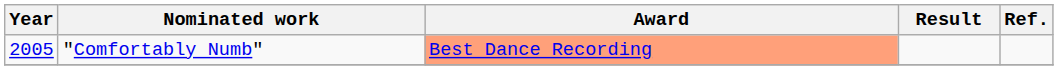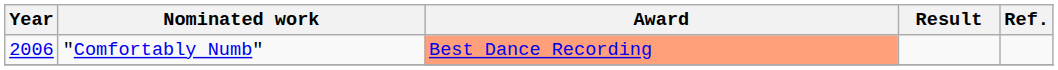 <table class="wikitable">
 <tr>
 <th>Year</th>
 <th width="250">Nominated work</th>
 <th width="325">Award</th>
 <th width="65">Result</th>
 <th>Ref.</th>
 </tr>
 <tr>
-<td align="center"><a href='#'>2005</a></td>
+<td align="center"><a href='#'>2006</a></td>
 <td>"<a href='#'>Comfortably Numb</a>"</td>
 <td style="background: lightsalmon;"><a href='#'>Best Dance Recording</a></td>
 <td></td>
 <td align="center"></td>
 </tr>
 <tr>
 </tr>
 </table>
